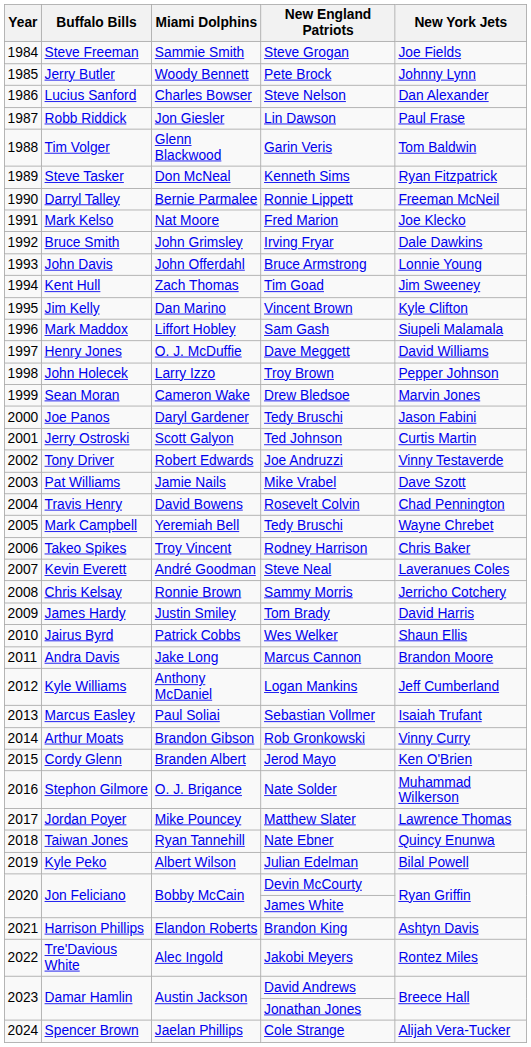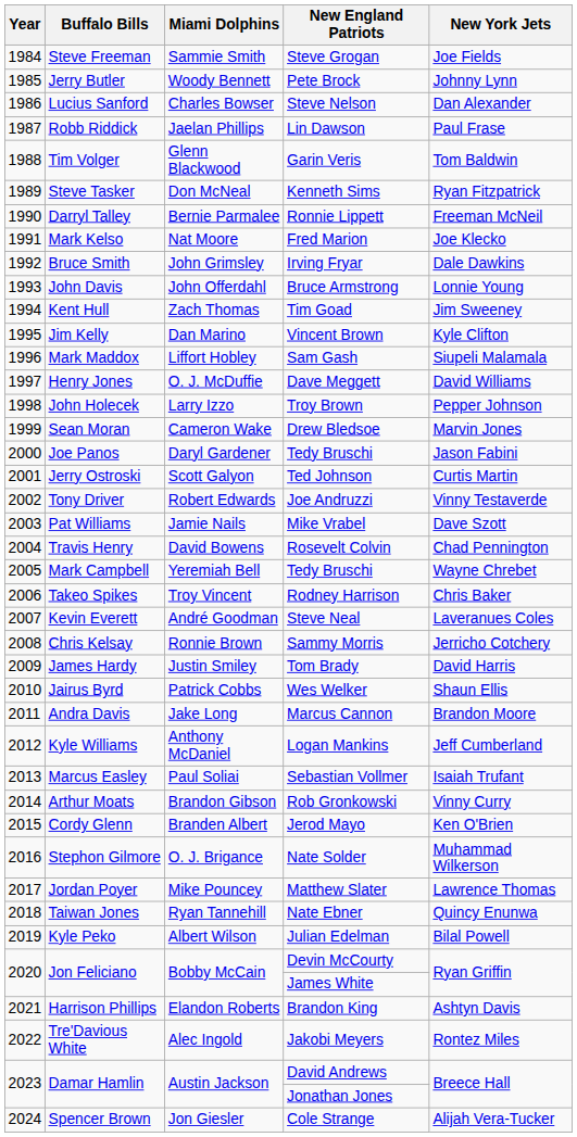 <table class="wikitable">
 <tr>
 <th>Year</th>
 <th>Buffalo Bills</th>
 <th>Miami Dolphins</th>
 <th>New England Patriots</th>
 <th>New York Jets</th>
 </tr>
 <tr>
 <td>1984</td>
 <td><a href='#'>Steve Freeman</a></td>
 <td><a href='#'>Sammie Smith</a></td>
 <td><a href='#'>Steve Grogan</a></td>
 <td><a href='#'>Joe Fields</a></td>
 </tr>
 <tr>
 <td>1985</td>
 <td><a href='#'>Jerry Butler</a></td>
 <td><a href='#'>Woody Bennett</a></td>
 <td><a href='#'>Pete Brock</a></td>
 <td><a href='#'>Johnny Lynn</a></td>
 </tr>
 <tr>
 <td>1986</td>
 <td><a href='#'>Lucius Sanford</a></td>
 <td><a href='#'>Charles Bowser</a></td>
 <td><a href='#'>Steve Nelson</a></td>
 <td><a href='#'>Dan Alexander</a></td>
 </tr>
 <tr>
 <td>1987</td>
 <td><a href='#'>Robb Riddick</a></td>
-<td><a href='#'>Jon Giesler</a></td>
+<td><a href='#'>Jaelan Phillips</a></td>
 <td><a href='#'>Lin Dawson</a></td>
 <td><a href='#'>Paul Frase</a></td>
 </tr>
 <tr>
 <td>1988</td>
 <td><a href='#'>Tim Volger</a></td>
 <td><a href='#'>Glenn Blackwood</a></td>
 <td><a href='#'>Garin Veris</a></td>
 <td><a href='#'>Tom Baldwin</a></td>
 </tr>
 <tr>
 <td>1989</td>
 <td><a href='#'>Steve Tasker</a></td>
 <td><a href='#'>Don McNeal</a></td>
 <td><a href='#'>Kenneth Sims</a></td>
 <td><a href='#'>Ryan Fitzpatrick</a></td>
 </tr>
 <tr>
 <td>1990</td>
 <td><a href='#'>Darryl Talley</a></td>
 <td><a href='#'>Bernie Parmalee</a></td>
 <td><a href='#'>Ronnie Lippett</a></td>
 <td><a href='#'>Freeman McNeil</a></td>
 </tr>
 <tr>
 <td>1991</td>
 <td><a href='#'>Mark Kelso</a></td>
 <td><a href='#'>Nat Moore</a></td>
 <td><a href='#'>Fred Marion</a></td>
 <td><a href='#'>Joe Klecko</a></td>
 </tr>
 <tr>
 <td>1992</td>
 <td><a href='#'>Bruce Smith</a></td>
 <td><a href='#'>John Grimsley</a></td>
 <td><a href='#'>Irving Fryar</a></td>
 <td><a href='#'>Dale Dawkins</a></td>
 </tr>
 <tr>
 <td>1993</td>
 <td><a href='#'>John Davis</a></td>
 <td><a href='#'>John Offerdahl</a></td>
 <td><a href='#'>Bruce Armstrong</a></td>
 <td><a href='#'>Lonnie Young</a></td>
 </tr>
 <tr>
 <td>1994</td>
 <td><a href='#'>Kent Hull</a></td>
 <td><a href='#'>Zach Thomas</a></td>
 <td><a href='#'>Tim Goad</a></td>
 <td><a href='#'>Jim Sweeney</a></td>
 </tr>
 <tr>
 <td>1995</td>
 <td><a href='#'>Jim Kelly</a></td>
 <td><a href='#'>Dan Marino</a></td>
 <td><a href='#'>Vincent Brown</a></td>
 <td><a href='#'>Kyle Clifton</a></td>
 </tr>
 <tr>
 <td>1996</td>
 <td><a href='#'>Mark Maddox</a></td>
 <td><a href='#'>Liffort Hobley</a></td>
 <td><a href='#'>Sam Gash</a></td>
 <td><a href='#'>Siupeli Malamala</a></td>
 </tr>
 <tr>
 <td>1997</td>
 <td><a href='#'>Henry Jones</a></td>
 <td><a href='#'>O. J. McDuffie</a></td>
 <td><a href='#'>Dave Meggett</a></td>
 <td><a href='#'>David Williams</a></td>
 </tr>
 <tr>
 <td>1998</td>
 <td><a href='#'>John Holecek</a></td>
 <td><a href='#'>Larry Izzo</a></td>
 <td><a href='#'>Troy Brown</a></td>
 <td><a href='#'>Pepper Johnson</a></td>
 </tr>
 <tr>
 <td>1999</td>
 <td><a href='#'>Sean Moran</a></td>
 <td><a href='#'>Cameron Wake</a></td>
 <td><a href='#'>Drew Bledsoe</a></td>
 <td><a href='#'>Marvin Jones</a></td>
 </tr>
 <tr>
 <td>2000</td>
 <td><a href='#'>Joe Panos</a></td>
 <td><a href='#'>Daryl Gardener</a></td>
 <td><a href='#'>Tedy Bruschi</a></td>
 <td><a href='#'>Jason Fabini</a></td>
 </tr>
 <tr>
 <td>2001</td>
 <td><a href='#'>Jerry Ostroski</a></td>
 <td><a href='#'>Scott Galyon</a></td>
 <td><a href='#'>Ted Johnson</a></td>
 <td><a href='#'>Curtis Martin</a></td>
 </tr>
 <tr>
 <td>2002</td>
 <td><a href='#'>Tony Driver</a></td>
 <td><a href='#'>Robert Edwards</a></td>
 <td><a href='#'>Joe Andruzzi</a></td>
 <td><a href='#'>Vinny Testaverde</a></td>
 </tr>
 <tr>
 <td>2003</td>
 <td><a href='#'>Pat Williams</a></td>
 <td><a href='#'>Jamie Nails</a></td>
 <td><a href='#'>Mike Vrabel</a></td>
 <td><a href='#'>Dave Szott</a></td>
 </tr>
 <tr>
 <td>2004</td>
 <td><a href='#'>Travis Henry</a></td>
 <td><a href='#'>David Bowens</a></td>
 <td><a href='#'>Rosevelt Colvin</a></td>
 <td><a href='#'>Chad Pennington</a></td>
 </tr>
 <tr>
 <td>2005</td>
 <td><a href='#'>Mark Campbell</a></td>
 <td><a href='#'>Yeremiah Bell</a></td>
 <td><a href='#'>Tedy Bruschi</a></td>
 <td><a href='#'>Wayne Chrebet</a></td>
 </tr>
 <tr>
 <td>2006</td>
 <td><a href='#'>Takeo Spikes</a></td>
 <td><a href='#'>Troy Vincent</a></td>
 <td><a href='#'>Rodney Harrison</a></td>
 <td><a href='#'>Chris Baker</a></td>
 </tr>
 <tr>
 <td>2007</td>
 <td><a href='#'>Kevin Everett</a></td>
 <td><a href='#'>André Goodman</a></td>
 <td><a href='#'>Steve Neal</a></td>
 <td><a href='#'>Laveranues Coles</a></td>
 </tr>
 <tr>
 <td>2008</td>
 <td><a href='#'>Chris Kelsay</a></td>
 <td><a href='#'>Ronnie Brown</a></td>
 <td><a href='#'>Sammy Morris</a></td>
 <td><a href='#'>Jerricho Cotchery</a></td>
 </tr>
 <tr>
 <td>2009</td>
 <td><a href='#'>James Hardy</a></td>
 <td><a href='#'>Justin Smiley</a></td>
 <td><a href='#'>Tom Brady</a></td>
 <td><a href='#'>David Harris</a></td>
 </tr>
 <tr>
 <td>2010</td>
 <td><a href='#'>Jairus Byrd</a></td>
 <td><a href='#'>Patrick Cobbs</a></td>
 <td><a href='#'>Wes Welker</a></td>
 <td><a href='#'>Shaun Ellis</a></td>
 </tr>
 <tr>
 <td>2011</td>
 <td><a href='#'>Andra Davis</a></td>
 <td><a href='#'>Jake Long</a></td>
 <td><a href='#'>Marcus Cannon</a></td>
 <td><a href='#'>Brandon Moore</a></td>
 </tr>
 <tr>
 <td>2012</td>
 <td><a href='#'>Kyle Williams</a></td>
 <td><a href='#'>Anthony McDaniel</a></td>
 <td><a href='#'>Logan Mankins</a></td>
 <td><a href='#'>Jeff Cumberland</a></td>
 </tr>
 <tr>
 <td>2013</td>
 <td><a href='#'>Marcus Easley</a></td>
 <td><a href='#'>Paul Soliai</a></td>
 <td><a href='#'>Sebastian Vollmer</a></td>
 <td><a href='#'>Isaiah Trufant</a></td>
 </tr>
 <tr>
 <td>2014</td>
 <td><a href='#'>Arthur Moats</a></td>
 <td><a href='#'>Brandon Gibson</a></td>
 <td><a href='#'>Rob Gronkowski</a></td>
 <td><a href='#'>Vinny Curry</a></td>
 </tr>
 <tr>
 <td>2015</td>
 <td><a href='#'>Cordy Glenn</a></td>
 <td><a href='#'>Branden Albert</a></td>
 <td><a href='#'>Jerod Mayo</a></td>
 <td><a href='#'>Ken O'Brien</a></td>
 </tr>
 <tr>
 <td>2016</td>
 <td><a href='#'>Stephon Gilmore</a></td>
 <td><a href='#'>O. J. Brigance</a></td>
 <td><a href='#'>Nate Solder</a></td>
 <td><a href='#'>Muhammad Wilkerson</a></td>
 </tr>
 <tr>
 <td>2017</td>
 <td><a href='#'>Jordan Poyer</a></td>
 <td><a href='#'>Mike Pouncey</a></td>
 <td><a href='#'>Matthew Slater</a></td>
 <td><a href='#'>Lawrence Thomas</a></td>
 </tr>
 <tr>
 <td>2018</td>
 <td><a href='#'>Taiwan Jones</a></td>
 <td><a href='#'>Ryan Tannehill</a></td>
 <td><a href='#'>Nate Ebner</a></td>
 <td><a href='#'>Quincy Enunwa</a></td>
 </tr>
 <tr>
 <td>2019</td>
 <td><a href='#'>Kyle Peko</a></td>
 <td><a href='#'>Albert Wilson</a></td>
 <td><a href='#'>Julian Edelman</a></td>
 <td><a href='#'>Bilal Powell</a></td>
 </tr>
 <tr>
 <td rowspan="2">2020</td>
 <td rowspan="2"><a href='#'>Jon Feliciano</a></td>
 <td rowspan="2"><a href='#'>Bobby McCain</a></td>
 <td><a href='#'>Devin McCourty</a></td>
 <td rowspan="2"><a href='#'>Ryan Griffin</a></td>
 </tr>
 <tr>
 <td><a href='#'>James White</a></td>
 </tr>
 <tr>
 <td>2021</td>
 <td><a href='#'>Harrison Phillips</a></td>
 <td><a href='#'>Elandon Roberts</a></td>
 <td><a href='#'>Brandon King</a></td>
 <td><a href='#'>Ashtyn Davis</a></td>
 </tr>
 <tr>
 <td>2022</td>
 <td><a href='#'>Tre'Davious White</a></td>
 <td><a href='#'>Alec Ingold</a></td>
 <td><a href='#'>Jakobi Meyers</a></td>
 <td><a href='#'>Rontez Miles</a></td>
 </tr>
 <tr>
 <td rowspan="2">2023</td>
 <td rowspan="2"><a href='#'>Damar Hamlin</a></td>
 <td rowspan="2"><a href='#'>Austin Jackson</a></td>
 <td><a href='#'>David Andrews</a></td>
 <td rowspan="2"><a href='#'>Breece Hall</a></td>
 </tr>
 <tr>
 <td><a href='#'>Jonathan Jones</a></td>
 </tr>
 <tr>
 <td>2024</td>
 <td><a href='#'>Spencer Brown</a></td>
-<td><a href='#'>Jaelan Phillips</a></td>
+<td><a href='#'>Jon Giesler</a></td>
 <td><a href='#'>Cole Strange</a></td>
 <td><a href='#'>Alijah Vera-Tucker</a></td>
 </tr>
 </table>
